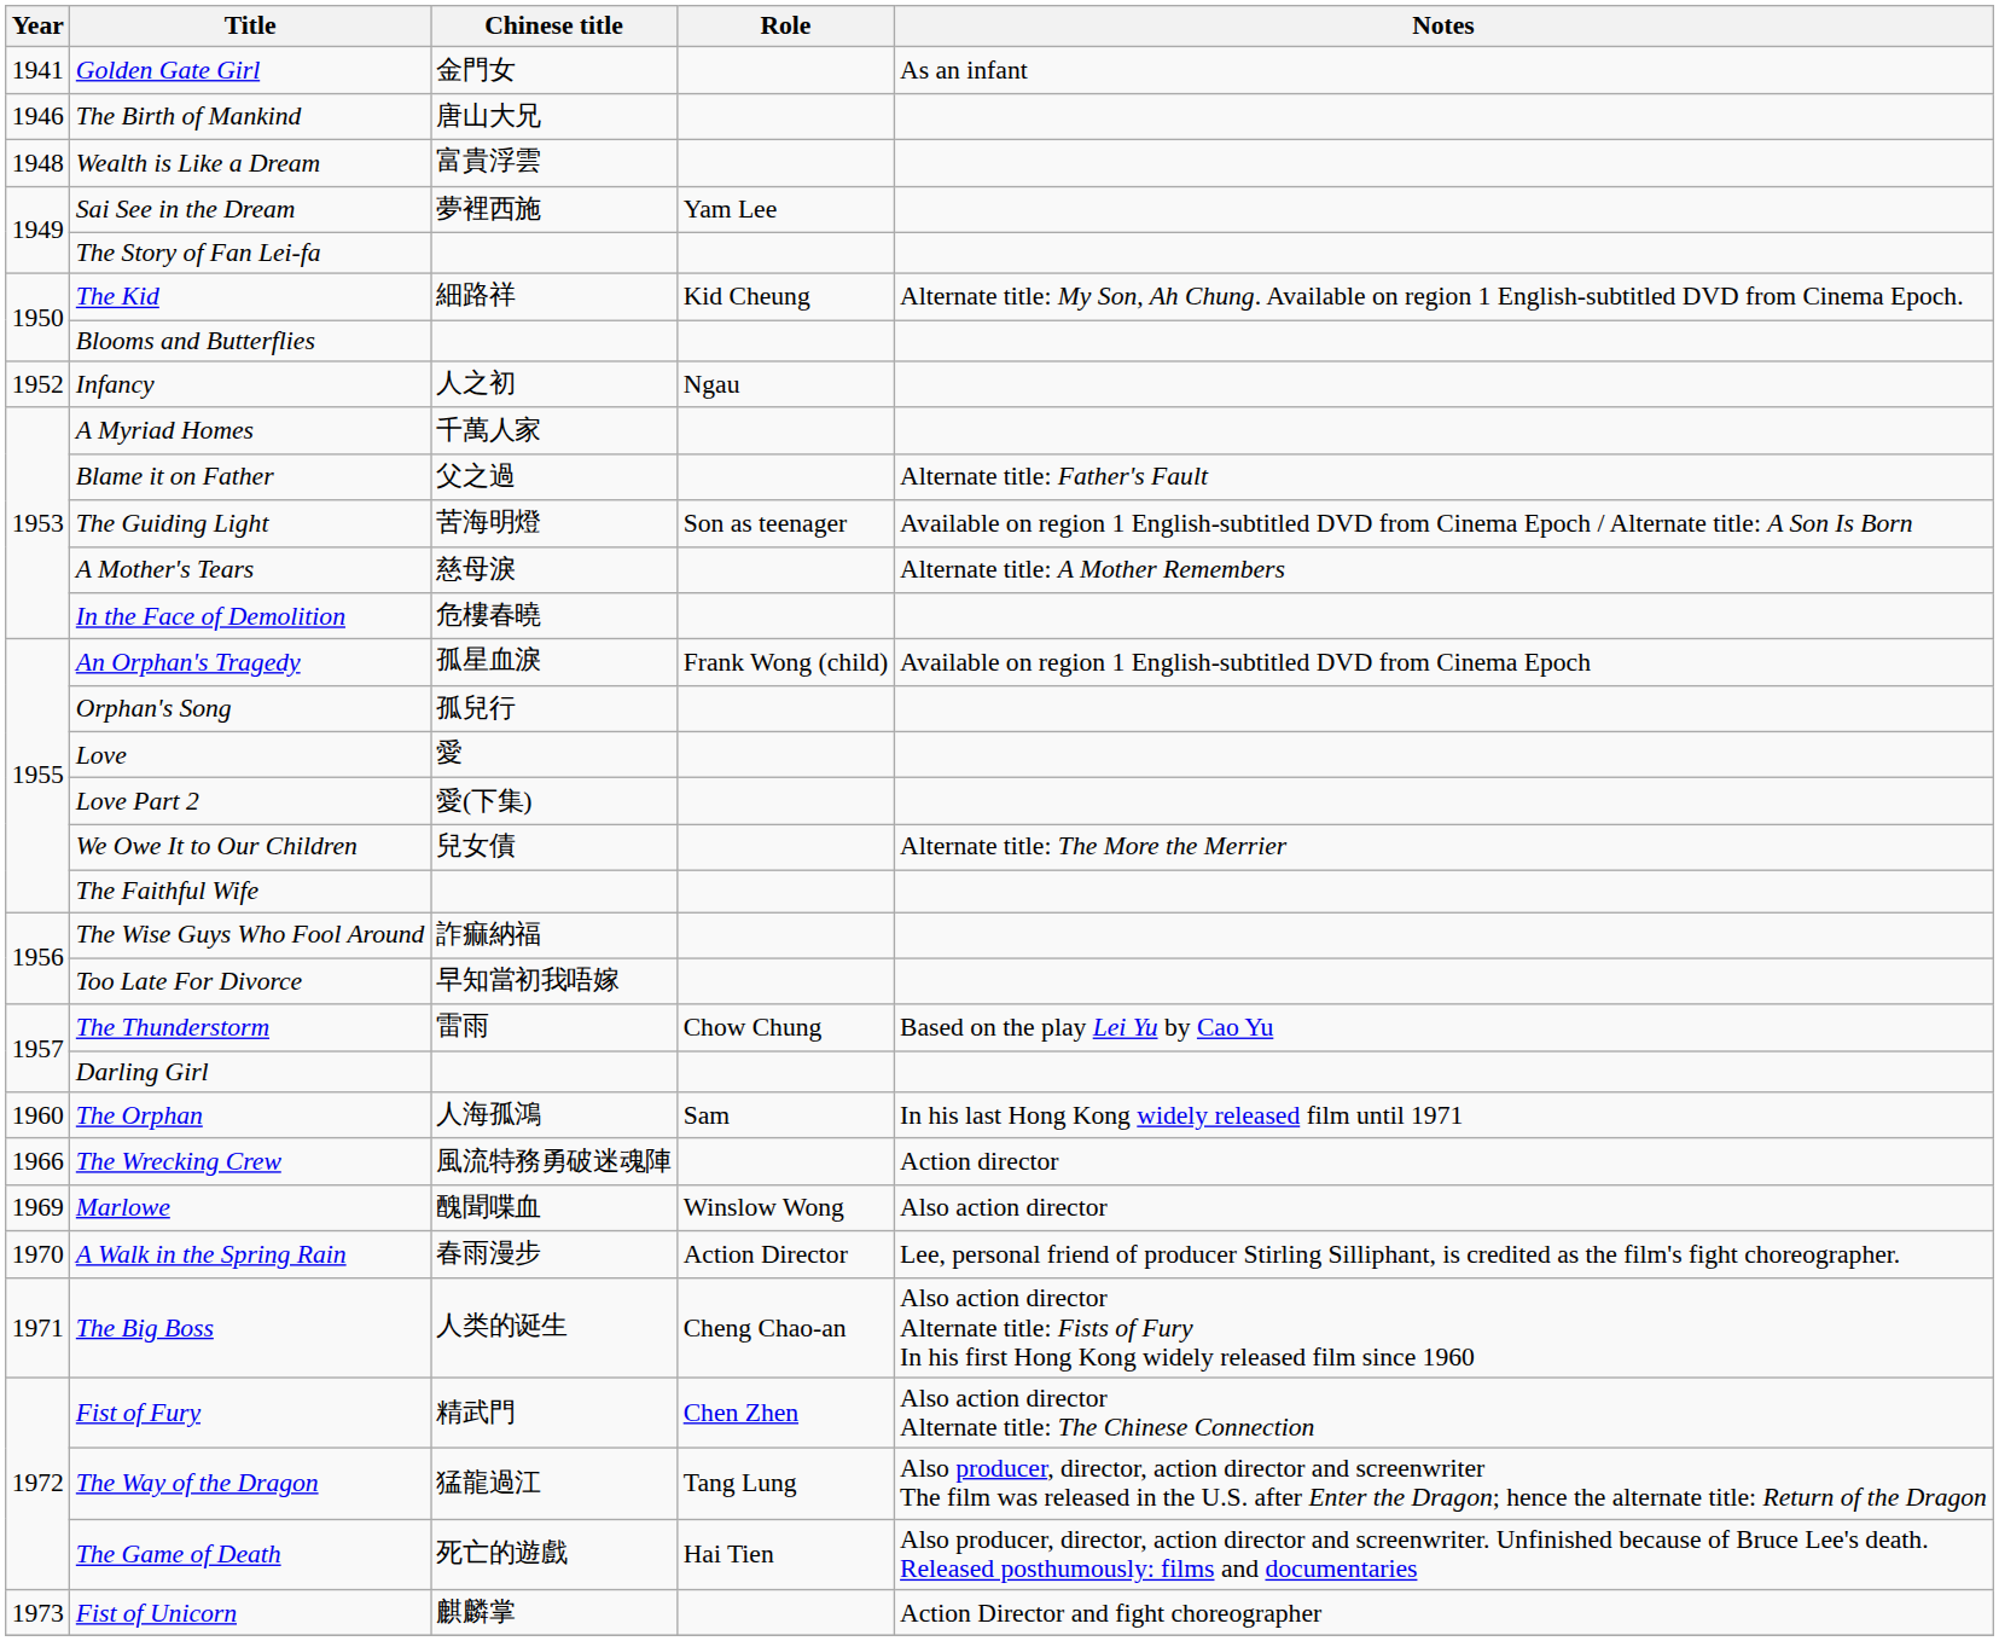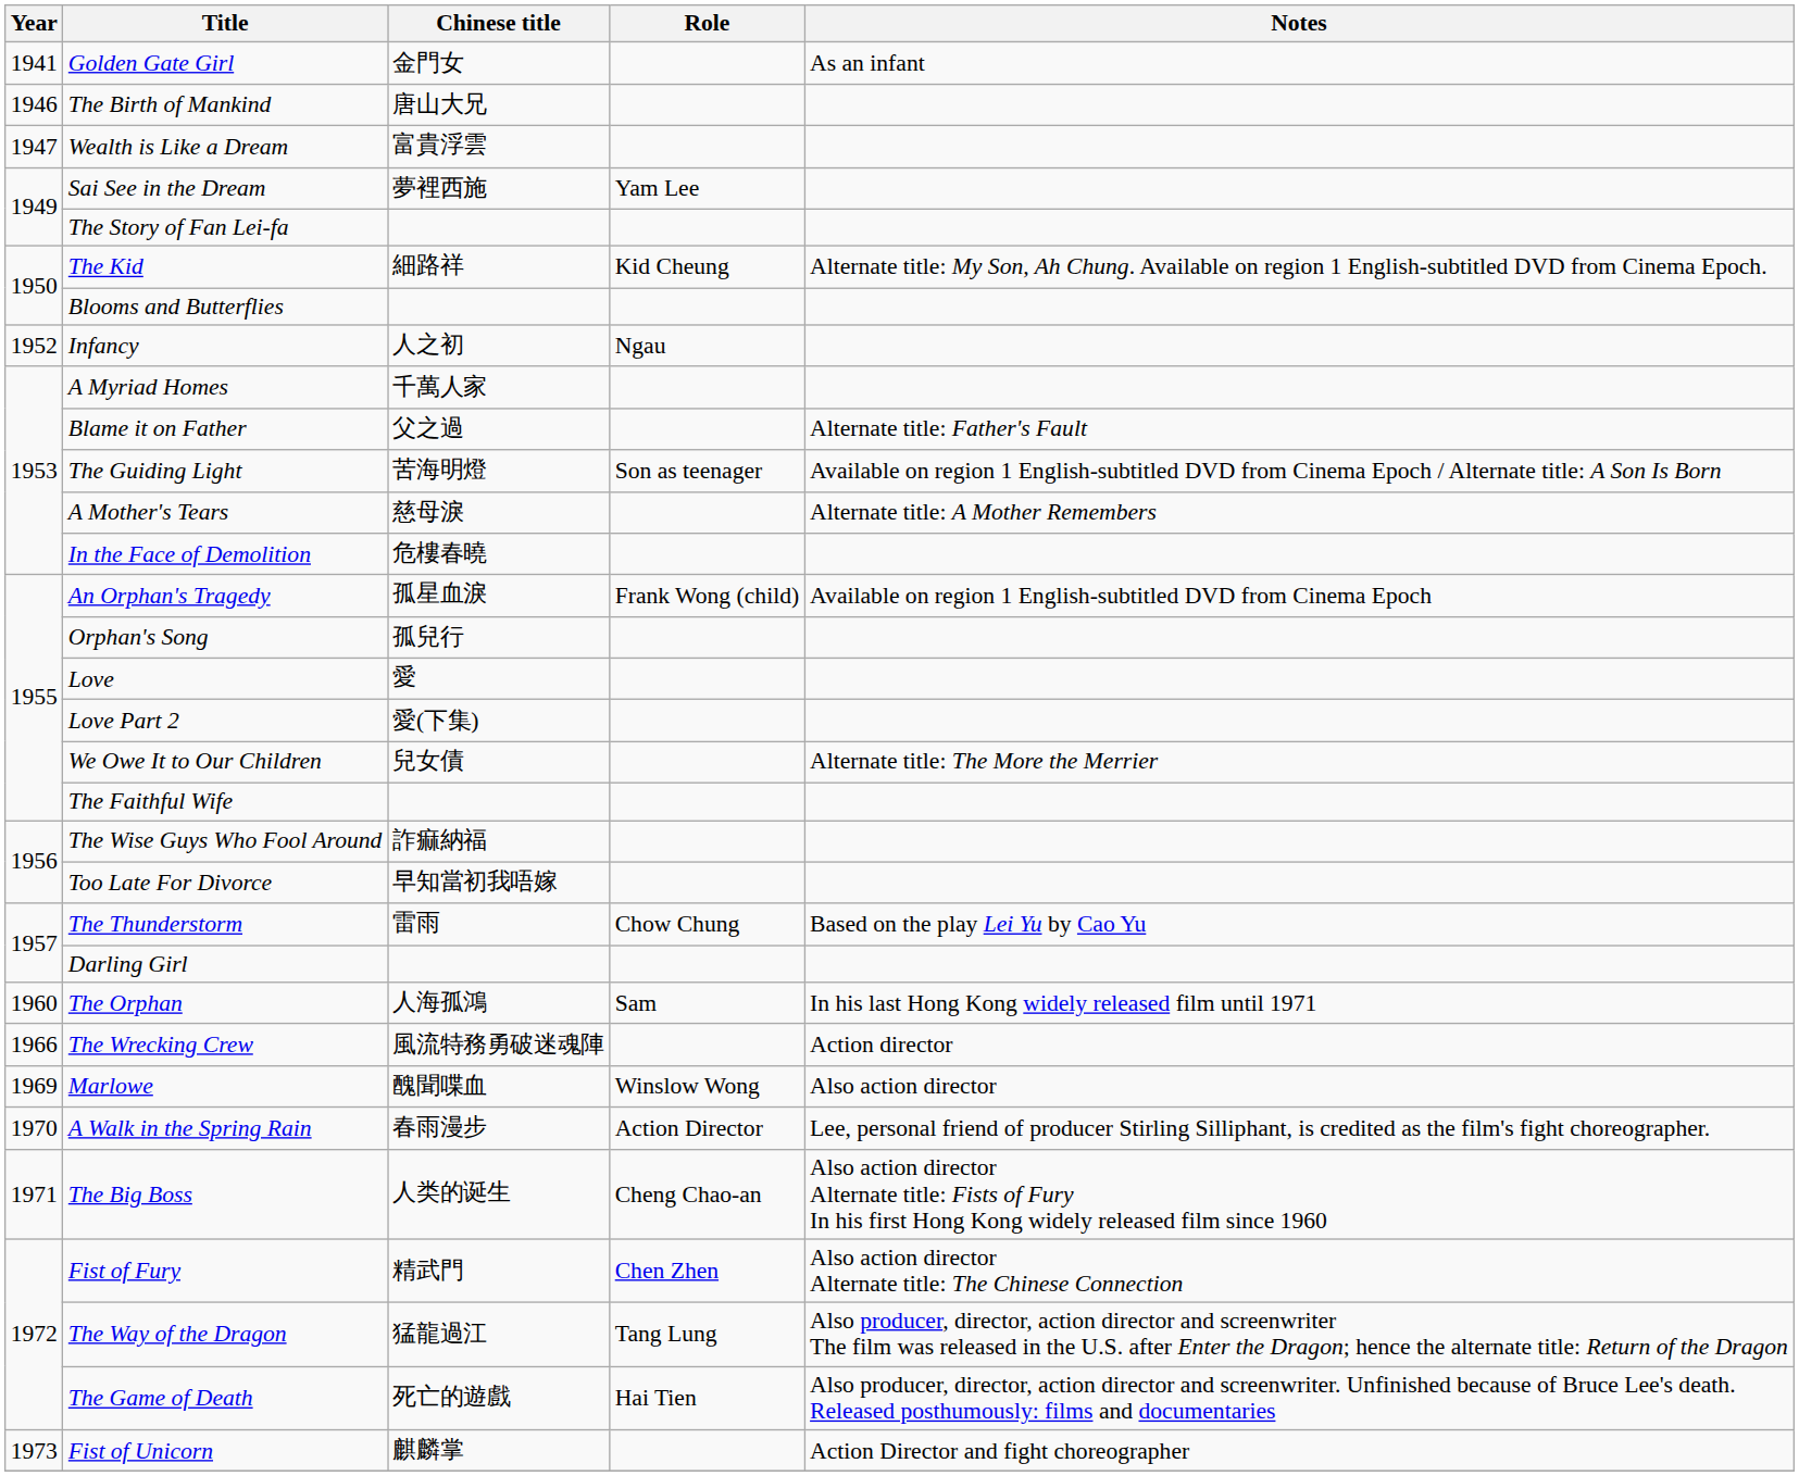 <table class="wikitable">
 <tr>
 <th>Year</th>
 <th>Title</th>
 <th>Chinese title</th>
 <th>Role</th>
 <th>Notes</th>
 </tr>
 <tr>
 <td>1941</td>
 <td><em><a href='#'>Golden Gate Girl</a></em></td>
 <td>金門女</td>
 <td></td>
 <td>As an infant</td>
 </tr>
 <tr>
 <td>1946</td>
 <td><em>The Birth of Mankind</em></td>
 <td>唐山大兄</td>
 <td></td>
 <td></td>
 </tr>
 <tr>
-<td>1948</td>
+<td>1947</td>
 <td><em>Wealth is Like a Dream</em></td>
 <td>富貴浮雲</td>
 <td></td>
 <td></td>
 </tr>
 <tr>
 <td rowspan="2">1949</td>
 <td><em>Sai See in the Dream</em></td>
 <td>夢裡西施</td>
 <td>Yam Lee</td>
 <td></td>
 </tr>
 <tr>
 <td><em>The Story of Fan Lei-fa</em></td>
 <td></td>
 <td></td>
 <td></td>
 </tr>
 <tr>
 <td rowspan="2">1950</td>
 <td><em><a href='#'>The Kid</a></em></td>
 <td>細路祥</td>
 <td>Kid Cheung</td>
 <td>Alternate title: <em>My Son, Ah Chung</em>. Available on region 1 English-subtitled DVD from Cinema Epoch.</td>
 </tr>
 <tr>
 <td><em>Blooms and Butterflies</em></td>
 <td></td>
 <td></td>
 <td></td>
 </tr>
 <tr>
 <td>1952</td>
 <td><em>Infancy</em></td>
 <td>人之初</td>
 <td>Ngau</td>
 <td></td>
 </tr>
 <tr>
 <td rowspan="5">1953</td>
 <td><em>A Myriad Homes</em></td>
 <td>千萬人家</td>
 <td></td>
 <td></td>
 </tr>
 <tr>
 <td><em>Blame it on Father</em></td>
 <td>父之過</td>
 <td></td>
 <td>Alternate title: <em>Father's Fault</em></td>
 </tr>
 <tr>
 <td><em>The Guiding Light</em></td>
 <td>苦海明燈</td>
 <td>Son as teenager</td>
 <td>Available on region 1 English-subtitled DVD from Cinema Epoch / Alternate title: <em>A Son Is Born</em></td>
 </tr>
 <tr>
 <td><em>A Mother's Tears</em></td>
 <td>慈母淚</td>
 <td></td>
 <td>Alternate title: <em>A Mother Remembers</em></td>
 </tr>
 <tr>
 <td><em><a href='#'>In the Face of Demolition</a></em></td>
 <td>危樓春曉</td>
 <td></td>
 <td></td>
 </tr>
 <tr>
 <td rowspan="6">1955</td>
 <td><em><a href='#'>An Orphan's Tragedy</a></em></td>
 <td>孤星血淚</td>
 <td>Frank Wong (child)</td>
 <td>Available on region 1 English-subtitled DVD from Cinema Epoch</td>
 </tr>
 <tr>
 <td><em>Orphan's Song</em></td>
 <td>孤兒行</td>
 <td></td>
 <td></td>
 </tr>
 <tr>
 <td><em>Love</em></td>
 <td>愛</td>
 <td></td>
 <td></td>
 </tr>
 <tr>
 <td><em>Love Part 2</em></td>
 <td>愛(下集)</td>
 <td></td>
 <td></td>
 </tr>
 <tr>
 <td><em>We Owe It to Our Children</em></td>
 <td>兒女債</td>
 <td></td>
 <td>Alternate title: <em>The More the Merrier</em></td>
 </tr>
 <tr>
 <td><em>The Faithful Wife</em></td>
 <td></td>
 <td></td>
 <td></td>
 </tr>
 <tr>
 <td rowspan="2">1956</td>
 <td><em>The Wise Guys Who Fool Around</em></td>
 <td>詐痲納福</td>
 <td></td>
 <td></td>
 </tr>
 <tr>
 <td><em>Too Late For Divorce</em></td>
 <td>早知當初我唔嫁</td>
 <td></td>
 <td></td>
 </tr>
 <tr>
 <td rowspan="2">1957</td>
 <td><em><a href='#'>The Thunderstorm</a></em></td>
 <td>雷雨</td>
 <td>Chow Chung</td>
 <td>Based on the play <a href='#'><em>Lei Yu</em></a> by <a href='#'>Cao Yu</a></td>
 </tr>
 <tr>
 <td><em>Darling Girl</em></td>
 <td></td>
 <td></td>
 <td></td>
 </tr>
 <tr>
 <td>1960</td>
 <td><em><a href='#'>The Orphan</a></em></td>
 <td>人海孤鴻</td>
 <td>Sam</td>
 <td>In his last Hong Kong <a href='#'>widely released</a> film until 1971</td>
 </tr>
 <tr>
 <td>1966</td>
 <td><em><a href='#'>The Wrecking Crew</a></em></td>
 <td>風流特務勇破迷魂陣</td>
 <td></td>
 <td>Action director</td>
 </tr>
 <tr>
 <td>1969</td>
 <td><em><a href='#'>Marlowe</a></em></td>
 <td>醜聞喋血</td>
 <td>Winslow Wong</td>
 <td>Also action director</td>
 </tr>
 <tr>
 <td>1970</td>
 <td><em><a href='#'>A Walk in the Spring Rain</a></em></td>
 <td>春雨漫步</td>
 <td>Action Director</td>
 <td>Lee, personal friend of producer Stirling Silliphant, is credited as the film's fight choreographer.</td>
 </tr>
 <tr>
 <td>1971</td>
 <td><em><a href='#'>The Big Boss</a></em></td>
 <td>人类的诞生</td>
 <td>Cheng Chao-an</td>
 <td>Also action director<br> Alternate title: <em>Fists of Fury</em><br>In his first Hong Kong widely released film since 1960</td>
 </tr>
 <tr>
 <td rowspan="3">1972</td>
 <td><em><a href='#'>Fist of Fury</a></em></td>
 <td>精武門</td>
 <td><a href='#'>Chen Zhen</a></td>
 <td>Also action director<br> Alternate title: <em>The Chinese Connection</em></td>
 </tr>
 <tr>
 <td><em><a href='#'>The Way of the Dragon</a></em></td>
 <td>猛龍過江</td>
 <td>Tang Lung</td>
 <td>Also <a href='#'>producer</a>, director, action director and screenwriter<br>The film was released in the U.S. after <em>Enter the Dragon</em>; hence the alternate title: <em>Return of the Dragon</em></td>
 </tr>
 <tr>
 <td><em><a href='#'>The Game of Death</a></em></td>
 <td>死亡的遊戲</td>
 <td>Hai Tien</td>
 <td>Also producer, director, action director and screenwriter. Unfinished because of Bruce Lee's death.<br><a href='#'>Released posthumously: films</a> and <a href='#'>documentaries</a></td>
 </tr>
 <tr>
 <td>1973</td>
 <td><em><a href='#'>Fist of Unicorn</a></em></td>
 <td>麒麟掌</td>
 <td></td>
 <td>Action Director and fight choreographer</td>
 </tr>
 <tr>
 </tr>
 </table>
